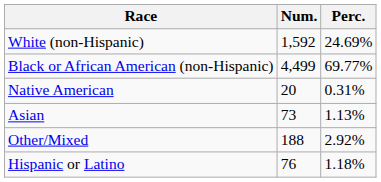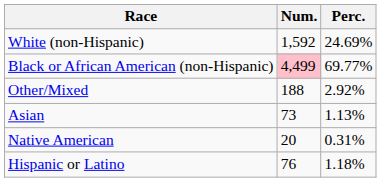 <table class="wikitable">
 <tr>
 <th>Race</th>
 <th>Num.</th>
 <th>Perc.</th>
 </tr>
 <tr>
 <td><a href='#'>White</a> (non-Hispanic)</td>
 <td>1,592</td>
 <td>24.69%</td>
 </tr>
 <tr>
 <td><a href='#'>Black or African American</a> (non-Hispanic)</td>
-<td>4,499</td>
+<td style="background: pink;">4,499</td>
 <td>69.77%</td>
+</tr>
+<tr>
+<td><a href='#'>Other/Mixed</a></td>
+<td>188</td>
+<td>2.92%</td>
+</tr>
+<tr>
+<td><a href='#'>Asian</a></td>
+<td>73</td>
+<td>1.13%</td>
 </tr>
 <tr>
 <td><a href='#'>Native American</a></td>
 <td>20</td>
 <td>0.31%</td>
 </tr>
 <tr>
-<td><a href='#'>Asian</a></td>
-<td>73</td>
-<td>1.13%</td>
-</tr>
-<tr>
-<td><a href='#'>Other/Mixed</a></td>
-<td>188</td>
-<td>2.92%</td>
-</tr>
-<tr>
 <td><a href='#'>Hispanic</a> or <a href='#'>Latino</a></td>
 <td>76</td>
 <td>1.18%</td>
 </tr>
 </table>
